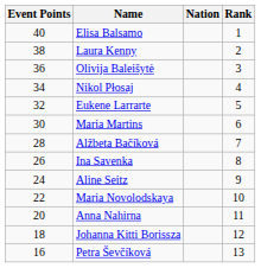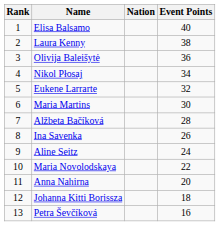 <table class="wikitable sortable" style="text-align:center">
 <tr>
-<th>Event Points</th>
+<th>Rank</th>
 <th>Name</th>
 <th>Nation</th>
-<th>Rank</th>
+<th>Event Points</th>
 </tr>
 <tr>
-<td>40</td>
+<td>1</td>
 <td align=left><a href='#'>Elisa Balsamo</a></td>
 <td align=left></td>
-<td>1</td>
+<td>40</td>
 </tr>
 <tr>
-<td>38</td>
+<td>2</td>
 <td align=left><a href='#'>Laura Kenny</a></td>
 <td align=left></td>
-<td>2</td>
+<td>38</td>
 </tr>
 <tr>
-<td>36</td>
+<td>3</td>
 <td align=left><a href='#'>Olivija Baleišytė</a></td>
 <td align=left></td>
-<td>3</td>
+<td>36</td>
 </tr>
 <tr>
-<td>34</td>
+<td>4</td>
 <td align=left><a href='#'>Nikol Płosaj</a></td>
 <td align=left></td>
-<td>4</td>
+<td>34</td>
 </tr>
 <tr>
-<td>32</td>
+<td>5</td>
 <td align=left><a href='#'>Eukene Larrarte</a></td>
 <td align=left></td>
-<td>5</td>
+<td>32</td>
 </tr>
 <tr>
-<td>30</td>
+<td>6</td>
 <td align=left><a href='#'>Maria Martins</a></td>
 <td align=left></td>
-<td>6</td>
+<td>30</td>
 </tr>
 <tr>
-<td>28</td>
+<td>7</td>
 <td align=left><a href='#'>Alžbeta Bačíková</a></td>
 <td align=left></td>
-<td>7</td>
+<td>28</td>
 </tr>
 <tr>
-<td>26</td>
+<td>8</td>
 <td align=left><a href='#'>Ina Savenka</a></td>
 <td align=left></td>
-<td>8</td>
+<td>26</td>
 </tr>
 <tr>
-<td>24</td>
+<td>9</td>
 <td align=left><a href='#'>Aline Seitz</a></td>
 <td align=left></td>
-<td>9</td>
+<td>24</td>
 </tr>
 <tr>
-<td>22</td>
+<td>10</td>
 <td align=left><a href='#'>Maria Novolodskaya</a></td>
 <td align=left></td>
-<td>10</td>
+<td>22</td>
 </tr>
 <tr>
-<td>20</td>
+<td>11</td>
 <td align=left><a href='#'>Anna Nahirna</a></td>
 <td align=left></td>
-<td>11</td>
+<td>20</td>
 </tr>
 <tr>
-<td>18</td>
+<td>12</td>
 <td align=left><a href='#'>Johanna Kitti Borissza</a></td>
 <td align=left></td>
-<td>12</td>
+<td>18</td>
 </tr>
 <tr>
-<td>16</td>
+<td>13</td>
 <td align=left><a href='#'>Petra Ševčíková</a></td>
 <td align=left></td>
-<td>13</td>
+<td>16</td>
 </tr>
 </table>
